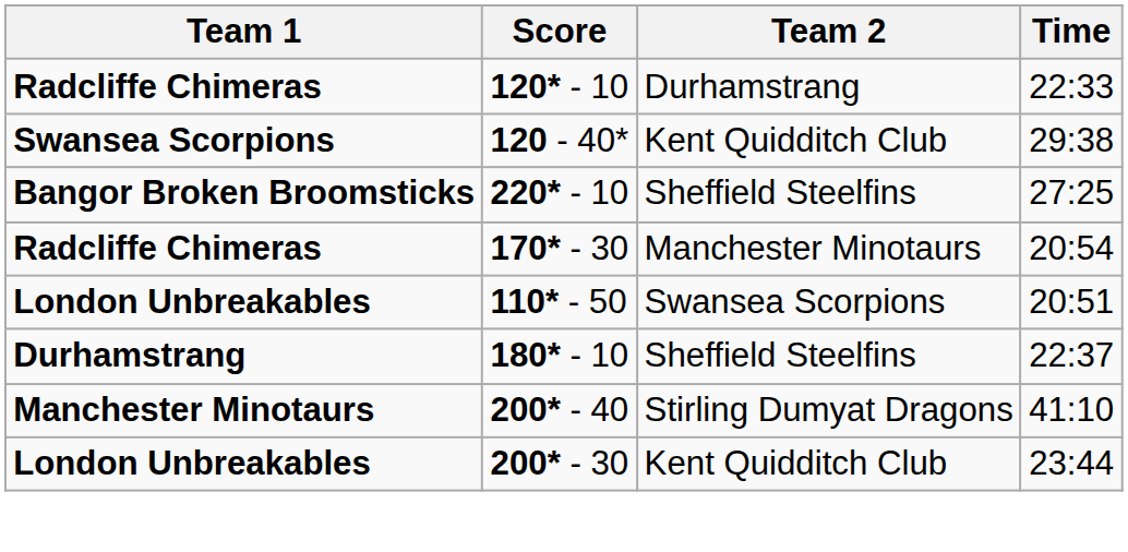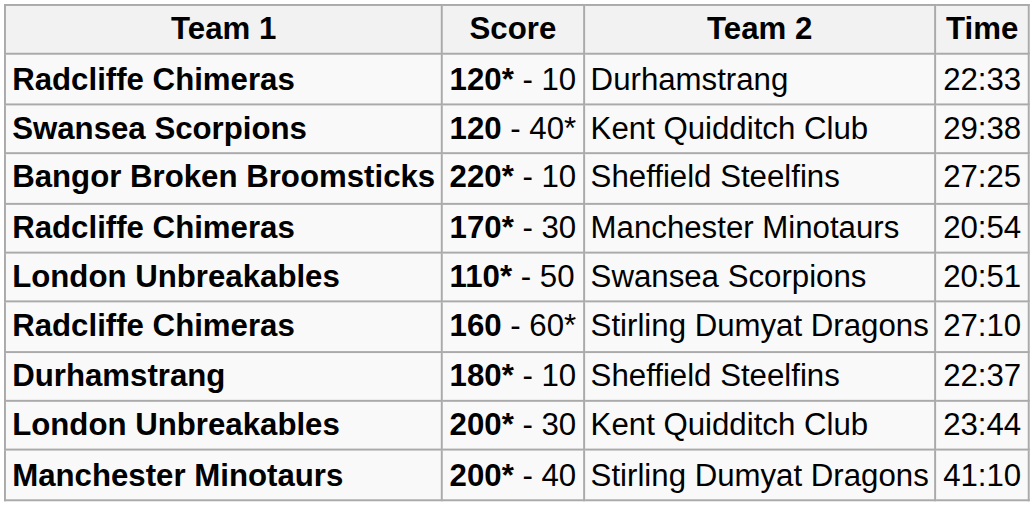 <table class="wikitable">
 <tr>
 <th>Team 1</th>
 <th>Score</th>
 <th>Team 2</th>
 <th>Time</th>
 </tr>
 <tr>
 <td><strong>Radcliffe Chimeras</strong></td>
 <td><strong>120*</strong> - 10</td>
 <td>Durhamstrang</td>
 <td>22:33</td>
 </tr>
 <tr>
 <td><strong>Swansea Scorpions</strong></td>
 <td><strong>120</strong> - 40*</td>
 <td>Kent Quidditch Club</td>
 <td>29:38</td>
 </tr>
 <tr>
 <td><strong>Bangor Broken Broomsticks</strong></td>
 <td><strong>220*</strong> - 10</td>
 <td>Sheffield Steelfins</td>
 <td>27:25</td>
 </tr>
 <tr>
 <td><strong>Radcliffe Chimeras</strong></td>
 <td><strong>170*</strong> - 30</td>
 <td>Manchester Minotaurs</td>
 <td>20:54</td>
 </tr>
 <tr>
 <td><strong>London Unbreakables</strong></td>
 <td><strong>110*</strong> - 50</td>
 <td>Swansea Scorpions</td>
 <td>20:51</td>
 </tr>
 <tr>
+<td><strong>Radcliffe Chimeras</strong></td>
+<td><strong>160</strong> - 60*</td>
+<td>Stirling Dumyat Dragons</td>
+<td>27:10</td>
+</tr>
+<tr>
 <td><strong>Durhamstrang</strong></td>
 <td><strong>180*</strong> - 10</td>
 <td>Sheffield Steelfins</td>
 <td>22:37</td>
+</tr>
+<tr>
+<td><strong>London Unbreakables</strong></td>
+<td><strong>200*</strong> - 30</td>
+<td>Kent Quidditch Club</td>
+<td>23:44</td>
 </tr>
 <tr>
 <td><strong>Manchester Minotaurs</strong></td>
 <td><strong>200*</strong> - 40</td>
 <td>Stirling Dumyat Dragons</td>
 <td>41:10</td>
 </tr>
-<tr>
-<td><strong>London Unbreakables</strong></td>
-<td><strong>200*</strong> - 30</td>
-<td>Kent Quidditch Club</td>
-<td>23:44</td>
-</tr>
 </table>
